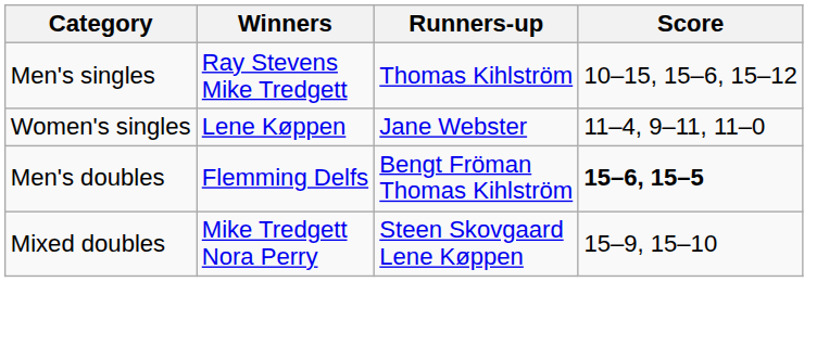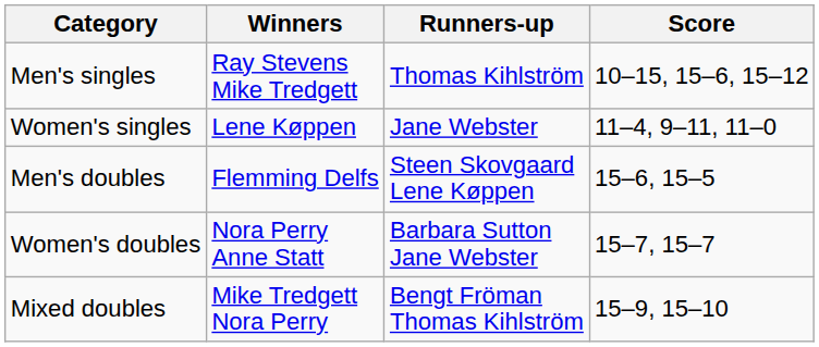 <table class="wikitable">
 <tr>
 <th>Category</th>
 <th>Winners</th>
 <th>Runners-up</th>
 <th>Score</th>
 </tr>
 <tr>
 <td>Men's singles</td>
 <td> <a href='#'>Ray Stevens</a><br> <a href='#'>Mike Tredgett</a></td>
 <td> <a href='#'>Thomas Kihlström</a></td>
 <td>10–15, 15–6, 15–12</td>
 </tr>
 <tr>
 <td>Women's singles</td>
 <td> <a href='#'>Lene Køppen</a></td>
 <td> <a href='#'>Jane Webster</a></td>
 <td>11–4, 9–11, 11–0</td>
 </tr>
 <tr>
 <td>Men's doubles</td>
 <td> <a href='#'>Flemming Delfs</a></td>
-<td> <a href='#'>Bengt Fröman</a><br> <a href='#'>Thomas Kihlström</a></td>
-<td><strong>15–6, 15–5</strong></td>
+<td> <a href='#'>Steen Skovgaard</a><br> <a href='#'>Lene Køppen</a></td>
+<td>15–6, 15–5</td>
+</tr>
+<tr>
+<td>Women's doubles</td>
+<td> <a href='#'>Nora Perry</a><br> <a href='#'>Anne Statt</a></td>
+<td> <a href='#'>Barbara Sutton</a><br> <a href='#'>Jane Webster</a></td>
+<td>15–7, 15–7</td>
 </tr>
 <tr>
 <td>Mixed doubles</td>
 <td> <a href='#'>Mike Tredgett</a><br> <a href='#'>Nora Perry</a></td>
-<td> <a href='#'>Steen Skovgaard</a><br> <a href='#'>Lene Køppen</a></td>
+<td> <a href='#'>Bengt Fröman</a><br> <a href='#'>Thomas Kihlström</a></td>
 <td>15–9, 15–10</td>
 </tr>
 </table>
